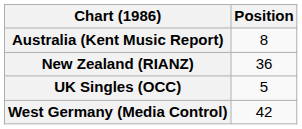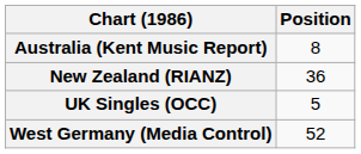 <table class="wikitable sortable plainrowheaders" style="text-align:center;">
 <tr>
 <th scope="col">Chart (1986)</th>
 <th scope="col">Position</th>
 </tr>
 <tr>
 <th scope="row">Australia (Kent Music Report)</th>
 <td>8</td>
 </tr>
 <tr>
 <th scope="row">New Zealand (RIANZ)</th>
 <td>36</td>
 </tr>
 <tr>
 <th scope="row">UK Singles (OCC)</th>
 <td>5</td>
 </tr>
 <tr>
 <th scope="row">West Germany (Media Control)</th>
-<td>42</td>
+<td>52</td>
 </tr>
 </table>
